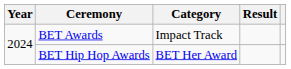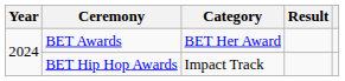 <table class="wikitable sortable plainrowheaders">
 <tr>
 <th scope="col">Year</th>
 <th scope="col">Ceremony</th>
 <th scope="col">Category</th>
 <th scope="col">Result</th>
 <th scope="col" class="unsortable"></th>
 </tr>
 <tr>
 <td rowspan="2">2024</td>
 <td><a href='#'>BET Awards</a></td>
-<td>Impact Track</td>
+<td><a href='#'>BET Her Award</a></td>
 <td></td>
 <td style="text-align:center;"></td>
 </tr>
 <tr>
 <td><a href='#'>BET Hip Hop Awards</a></td>
-<td><a href='#'>BET Her Award</a></td>
+<td>Impact Track</td>
 <td></td>
 <td style="text-align:center"></td>
 </tr>
 </table>
